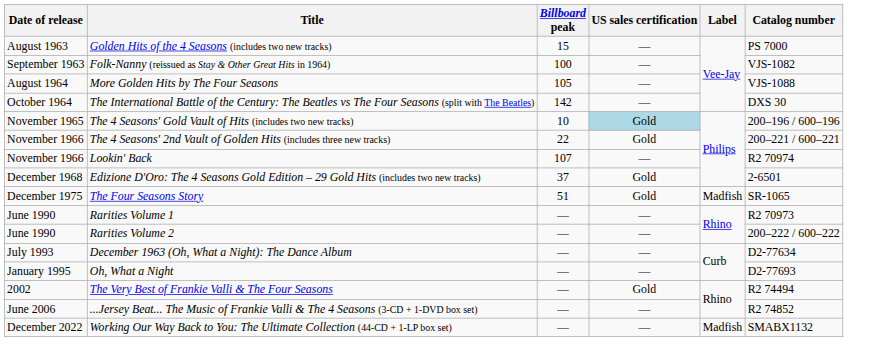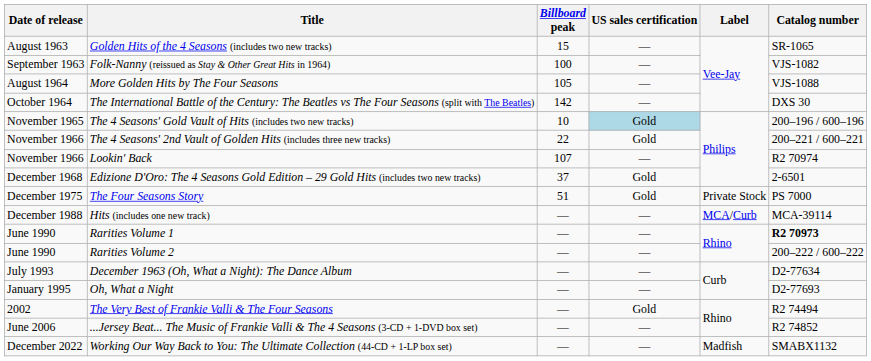 <table class="wikitable">
 <tr>
 <th>Date of release</th>
 <th>Title</th>
 <th><a href='#'><em>Billboard</em></a><br>peak</th>
 <th>US sales certification</th>
 <th>Label</th>
 <th>Catalog number</th>
 </tr>
 <tr>
 <td>August 1963</td>
 <td><em><a href='#'>Golden Hits of the 4 Seasons</a></em> <small>(includes two new tracks)</small></td>
 <td style="text-align:center;">15</td>
 <td style="text-align:center;">—</td>
 <td rowspan="4"><a href='#'>Vee-Jay</a></td>
-<td>PS 7000</td>
+<td>SR-1065</td>
 </tr>
 <tr>
 <td>September 1963</td>
 <td><em>Folk-Nanny</em> <small>(reissued as <em>Stay & Other Great Hits</em> in 1964)</small></td>
 <td style="text-align:center;">100</td>
 <td style="text-align:center;">—</td>
 <td>VJS-1082</td>
 </tr>
 <tr>
 <td>August 1964</td>
 <td><em>More Golden Hits by The Four Seasons</em></td>
 <td style="text-align:center;">105</td>
 <td style="text-align:center;">—</td>
 <td>VJS-1088</td>
 </tr>
 <tr>
 <td>October 1964</td>
 <td><em>The International Battle of the Century: The Beatles vs The Four Seasons</em> <small>(split with <a href='#'>The Beatles</a>)</small></td>
 <td style="text-align:center;">142</td>
 <td style="text-align:center;">—</td>
 <td>DXS 30</td>
 </tr>
 <tr>
 <td>November 1965</td>
 <td><em>The 4 Seasons' Gold Vault of Hits</em> <small>(includes two new tracks)</small></td>
 <td style="text-align:center;">10</td>
 <td style="background: lightblue; text-align:center;">Gold</td>
 <td rowspan="4"><a href='#'>Philips</a></td>
 <td>200–196 / 600–196</td>
 </tr>
 <tr>
 <td>November 1966</td>
 <td><em>The 4 Seasons' 2nd Vault of Golden Hits</em> <small>(includes three new tracks)</small></td>
 <td style="text-align:center;">22</td>
 <td style="text-align:center;">Gold</td>
 <td>200–221 / 600–221</td>
 </tr>
 <tr>
 <td>November 1966</td>
 <td><em>Lookin' Back</em></td>
 <td style="text-align:center;">107</td>
 <td style="text-align:center;">—</td>
 <td>R2 70974</td>
 </tr>
 <tr>
 <td>December 1968</td>
 <td><em>Edizione D'Oro: The 4 Seasons Gold Edition – 29 Gold Hits</em> <small>(includes two new tracks)</small></td>
 <td style="text-align:center;">37</td>
 <td style="text-align:center;">Gold</td>
 <td>2-6501</td>
 </tr>
 <tr>
 <td>December 1975</td>
 <td><em><a href='#'>The Four Seasons Story</a></em></td>
 <td style="text-align:center;">51</td>
 <td style="text-align:center;">Gold</td>
-<td>Madfish</td>
-<td>SR-1065</td>
+<td>Private Stock</td>
+<td>PS 7000</td>
+</tr>
+<tr>
+<td>December 1988</td>
+<td><em>Hits</em> <small>(includes one new track)</small></td>
+<td style="text-align:center;">—</td>
+<td style="text-align:center;">—</td>
+<td><a href='#'>MCA</a>/<a href='#'>Curb</a></td>
+<td>MCA-39114</td>
 </tr>
 <tr>
 <td>June 1990</td>
 <td><em>Rarities Volume 1</em></td>
 <td style="text-align:center;">—</td>
 <td style="text-align:center;">—</td>
 <td rowspan="2"><a href='#'>Rhino</a></td>
-<td>R2 70973</td>
+<td><strong>R2 70973</strong></td>
 </tr>
 <tr>
 <td>June 1990</td>
 <td><em>Rarities Volume 2</em></td>
 <td style="text-align:center;">—</td>
 <td style="text-align:center;">—</td>
 <td>200–222 / 600–222</td>
 </tr>
 <tr>
 <td>July 1993</td>
 <td><em>December 1963 (Oh, What a Night): The Dance Album</em></td>
 <td style="text-align:center;">—</td>
 <td style="text-align:center;">—</td>
 <td rowspan="2">Curb</td>
 <td>D2-77634</td>
 </tr>
 <tr>
 <td>January 1995</td>
 <td><em>Oh, What a Night</em></td>
 <td style="text-align:center;">—</td>
 <td style="text-align:center;">—</td>
 <td>D2-77693</td>
 </tr>
 <tr>
 <td>2002</td>
 <td><em><a href='#'>The Very Best of Frankie Valli & The Four Seasons</a></em></td>
 <td style="text-align:center;">—</td>
 <td style="text-align:center;">Gold</td>
 <td rowspan="2">Rhino</td>
 <td>R2 74494</td>
 </tr>
 <tr>
 <td>June 2006</td>
 <td><em>...Jersey Beat... The Music of Frankie Valli & The 4 Seasons</em> <small>(3-CD + 1-DVD box set)</small></td>
 <td style="text-align:center;">—</td>
 <td style="text-align:center;">—</td>
 <td>R2 74852</td>
 </tr>
 <tr>
 <td>December 2022</td>
 <td><em>Working Our Way Back to You: The Ultimate Collection</em> <small>(44-CD + 1-LP box set)</small></td>
 <td style="text-align:center;">—</td>
 <td style="text-align:center;">—</td>
 <td>Madfish</td>
 <td>SMABX1132</td>
 </tr>
 </table>
